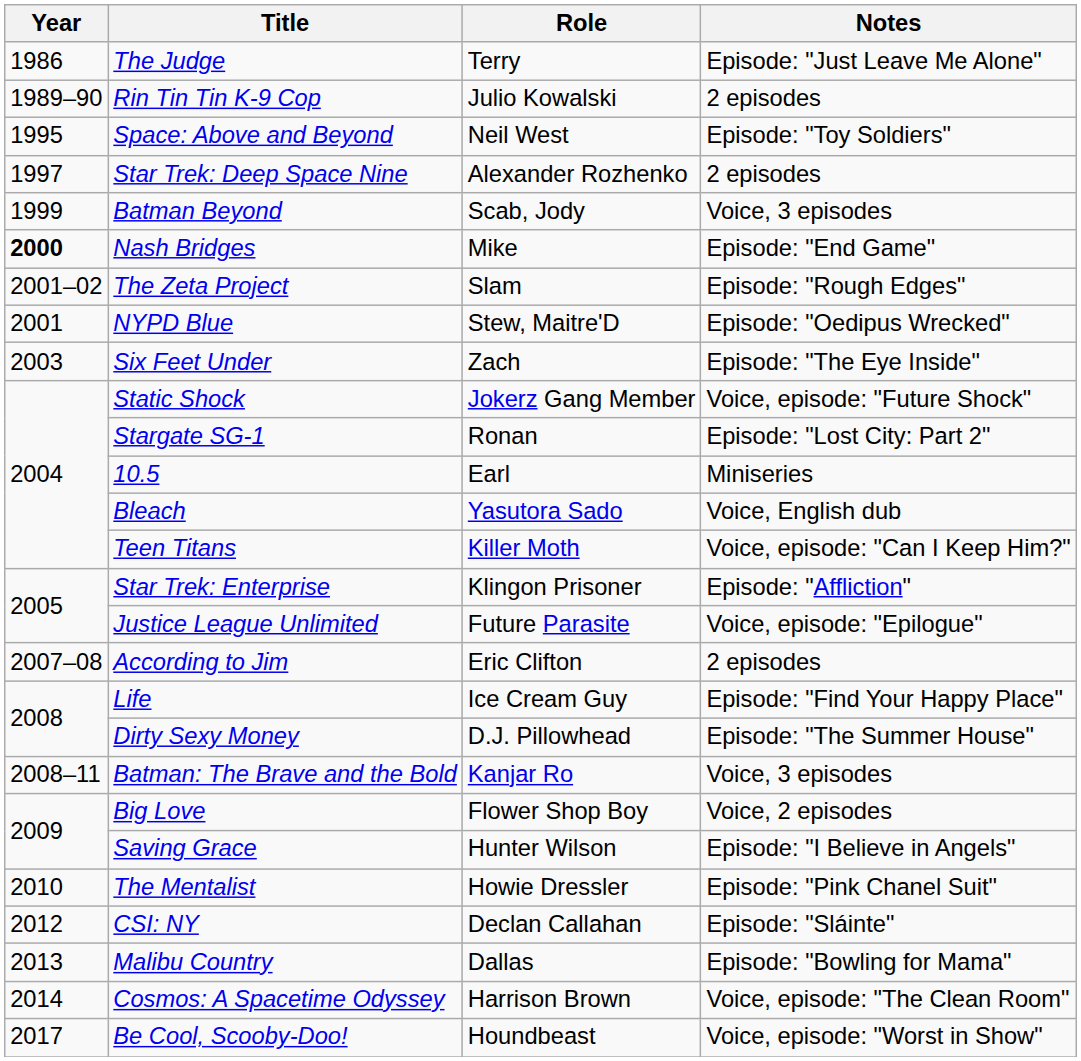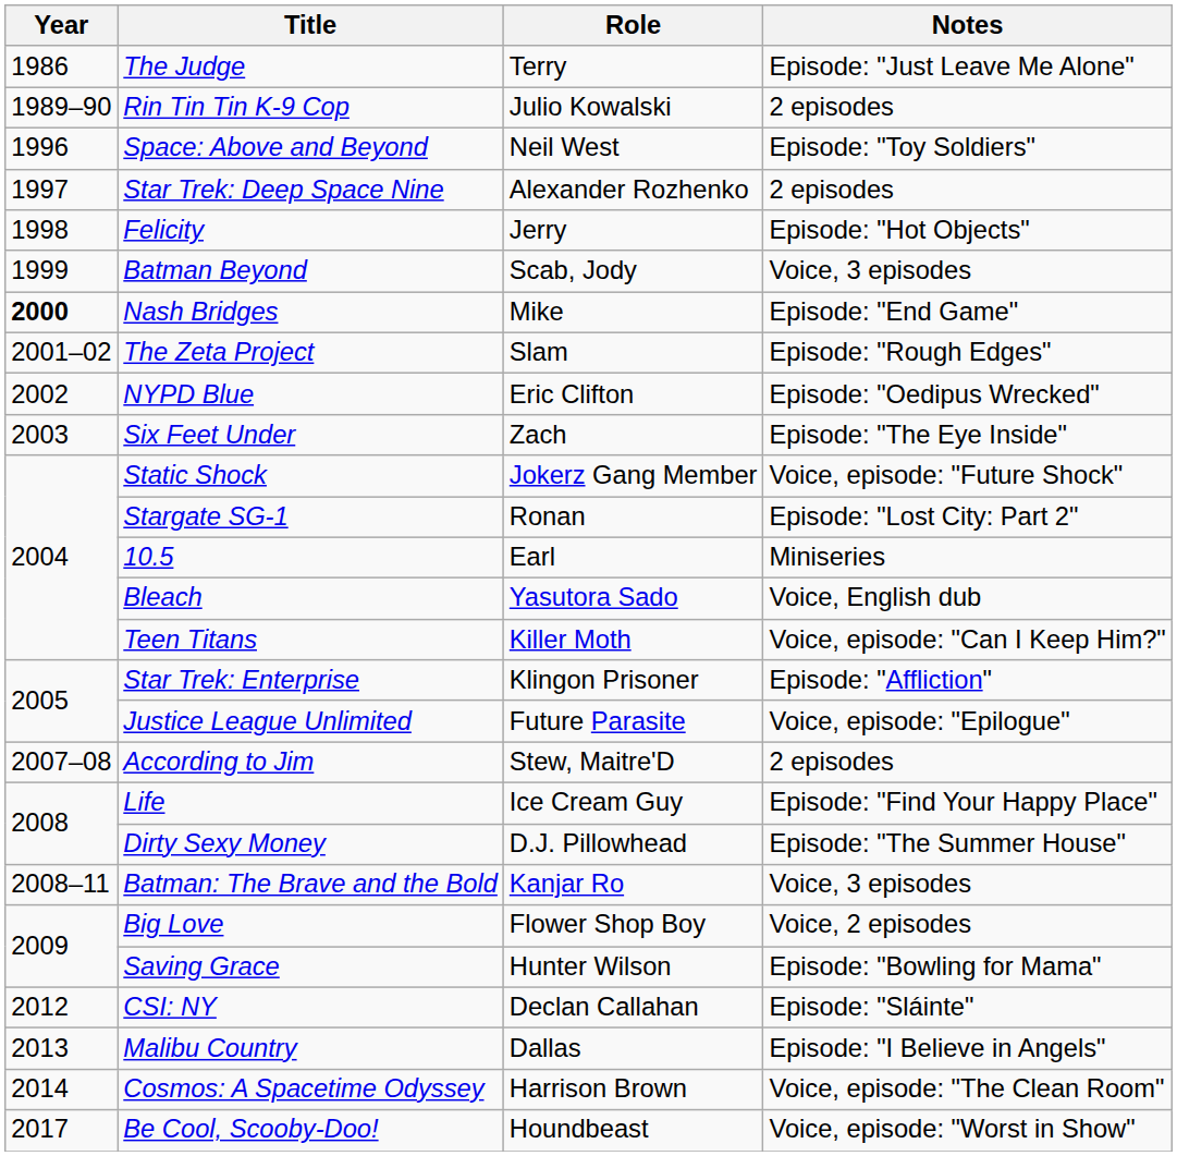 <table class="wikitable sortable">
 <tr>
 <th>Year</th>
 <th>Title</th>
 <th>Role</th>
 <th class="unsortable">Notes</th>
 </tr>
 <tr>
 <td>1986</td>
 <td data-sort-value="Judge, The"><em><a href='#'>The Judge</a></em></td>
 <td>Terry</td>
 <td>Episode: "Just Leave Me Alone"</td>
 </tr>
 <tr>
 <td>1989–90</td>
 <td><em><a href='#'>Rin Tin Tin K-9 Cop</a></em></td>
 <td>Julio Kowalski</td>
 <td>2 episodes</td>
 </tr>
 <tr>
-<td>1995</td>
+<td>1996</td>
 <td><em><a href='#'>Space: Above and Beyond</a></em></td>
 <td>Neil West</td>
 <td>Episode: "Toy Soldiers"</td>
 </tr>
 <tr>
 <td>1997</td>
 <td><em><a href='#'>Star Trek: Deep Space Nine</a></em></td>
 <td>Alexander Rozhenko</td>
 <td>2 episodes</td>
+</tr>
+<tr>
+<td>1998</td>
+<td><em><a href='#'>Felicity</a></em></td>
+<td>Jerry</td>
+<td>Episode: "Hot Objects"</td>
 </tr>
 <tr>
 <td>1999</td>
 <td><em><a href='#'>Batman Beyond</a></em></td>
 <td>Scab, Jody</td>
 <td>Voice, 3 episodes</td>
 </tr>
 <tr>
 <td><strong>2000</strong></td>
 <td><em><a href='#'>Nash Bridges</a></em></td>
 <td>Mike</td>
 <td>Episode: "End Game"</td>
 </tr>
 <tr>
 <td>2001–02</td>
 <td data-sort-value="Zeta Project, The"><em><a href='#'>The Zeta Project</a></em></td>
 <td>Slam</td>
 <td>Episode: "Rough Edges"</td>
 </tr>
 <tr>
-<td>2001</td>
+<td>2002</td>
 <td><em><a href='#'>NYPD Blue</a></em></td>
-<td>Stew, Maitre'D</td>
+<td>Eric Clifton</td>
 <td>Episode: "Oedipus Wrecked"</td>
 </tr>
 <tr>
 <td>2003</td>
 <td><em><a href='#'>Six Feet Under</a></em></td>
 <td>Zach</td>
 <td>Episode: "The Eye Inside"</td>
 </tr>
 <tr>
 <td rowspan="5">2004</td>
 <td><em><a href='#'>Static Shock</a></em></td>
 <td><a href='#'>Jokerz</a> Gang Member</td>
 <td>Voice, episode: "Future Shock"</td>
 </tr>
 <tr>
 <td><em><a href='#'>Stargate SG-1</a></em></td>
 <td>Ronan</td>
 <td>Episode: "Lost City: Part 2"</td>
 </tr>
 <tr>
 <td><em><a href='#'>10.5</a></em></td>
 <td>Earl</td>
 <td>Miniseries</td>
 </tr>
 <tr>
 <td><em><a href='#'>Bleach</a></em></td>
 <td><a href='#'>Yasutora Sado</a></td>
 <td>Voice, English dub</td>
 </tr>
 <tr>
 <td><em><a href='#'>Teen Titans</a></em></td>
 <td><a href='#'>Killer Moth</a></td>
 <td>Voice, episode: "Can I Keep Him?"</td>
 </tr>
 <tr>
 <td rowspan="2">2005</td>
 <td><em><a href='#'>Star Trek: Enterprise</a></em></td>
 <td>Klingon Prisoner</td>
 <td>Episode: "<a href='#'>Affliction</a>"</td>
 </tr>
 <tr>
 <td><em><a href='#'>Justice League Unlimited</a></em></td>
 <td>Future <a href='#'>Parasite</a></td>
 <td>Voice, episode: "Epilogue"</td>
 </tr>
 <tr>
 <td>2007–08</td>
 <td><em><a href='#'>According to Jim</a></em></td>
-<td>Eric Clifton</td>
+<td>Stew, Maitre'D</td>
 <td>2 episodes</td>
 </tr>
 <tr>
 <td rowspan="2">2008</td>
 <td><em><a href='#'>Life</a></em></td>
 <td>Ice Cream Guy</td>
 <td>Episode: "Find Your Happy Place"</td>
 </tr>
 <tr>
 <td><em><a href='#'>Dirty Sexy Money</a></em></td>
 <td>D.J. Pillowhead</td>
 <td>Episode: "The Summer House"</td>
 </tr>
 <tr>
 <td>2008–11</td>
 <td><em><a href='#'>Batman: The Brave and the Bold</a></em></td>
 <td><a href='#'>Kanjar Ro</a></td>
 <td>Voice, 3 episodes</td>
 </tr>
 <tr>
 <td rowspan="2">2009</td>
 <td><em><a href='#'>Big Love</a></em></td>
 <td>Flower Shop Boy</td>
 <td>Voice, 2 episodes</td>
 </tr>
 <tr>
 <td><em><a href='#'>Saving Grace</a></em></td>
 <td>Hunter Wilson</td>
-<td>Episode: "I Believe in Angels"</td>
-</tr>
-<tr>
-<td>2010</td>
-<td data-sort-value="Mentalist, The"><em><a href='#'>The Mentalist</a></em></td>
-<td>Howie Dressler</td>
-<td>Episode: "Pink Chanel Suit"</td>
+<td>Episode: "Bowling for Mama"</td>
 </tr>
 <tr>
 <td>2012</td>
 <td><em><a href='#'>CSI: NY</a></em></td>
 <td>Declan Callahan</td>
 <td>Episode: "Sláinte"</td>
 </tr>
 <tr>
 <td>2013</td>
 <td><em><a href='#'>Malibu Country</a></em></td>
 <td>Dallas</td>
-<td>Episode: "Bowling for Mama"</td>
+<td>Episode: "I Believe in Angels"</td>
 </tr>
 <tr>
 <td>2014</td>
 <td><em><a href='#'>Cosmos: A Spacetime Odyssey</a></em></td>
 <td>Harrison Brown</td>
 <td>Voice, episode: "The Clean Room"</td>
 </tr>
 <tr>
 <td>2017</td>
 <td><em><a href='#'>Be Cool, Scooby-Doo!</a></em></td>
 <td>Houndbeast</td>
 <td>Voice, episode: "Worst in Show"</td>
 </tr>
 </table>
